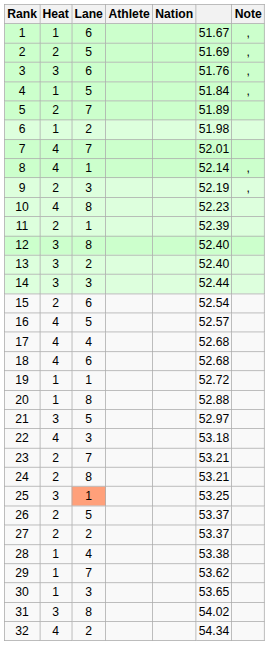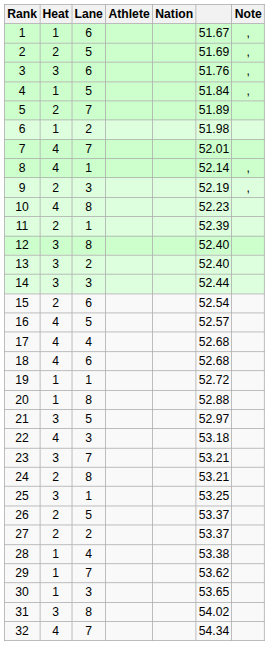 <table class="wikitable sortable" style="text-align:center">
 <tr>
 <th scope="col">Rank</th>
 <th scope="col">Heat</th>
 <th scope="col">Lane</th>
 <th scope="col">Athlete</th>
 <th scope="col">Nation</th>
 <th scope="col"></th>
 <th scope="col">Note</th>
 </tr>
 <tr bgcolor=ccffcc>
 <td>1</td>
 <td>1</td>
 <td>6</td>
 <td style="text-align:left"></td>
 <td style="text-align:left"></td>
 <td>51.67</td>
 <td>, </td>
 </tr>
 <tr bgcolor=ccffcc>
 <td>2</td>
 <td>2</td>
 <td>5</td>
 <td style="text-align:left"></td>
 <td style="text-align:left"></td>
 <td>51.69</td>
 <td>, </td>
 </tr>
 <tr bgcolor=ccffcc>
 <td>3</td>
 <td>3</td>
 <td>6</td>
 <td style="text-align:left"></td>
 <td style="text-align:left"></td>
 <td>51.76</td>
 <td>, </td>
 </tr>
 <tr bgcolor=ccffcc>
 <td>4</td>
 <td>1</td>
 <td>5</td>
 <td style="text-align:left"></td>
 <td style="text-align:left"></td>
 <td>51.84</td>
 <td>, </td>
 </tr>
 <tr bgcolor=ccffcc>
 <td>5</td>
 <td>2</td>
 <td>7</td>
 <td style="text-align:left"></td>
 <td style="text-align:left"></td>
 <td>51.89</td>
 <td></td>
 </tr>
 <tr bgcolor=ddffdd>
 <td>6</td>
 <td>1</td>
 <td>2</td>
 <td style="text-align:left"></td>
 <td style="text-align:left"></td>
 <td>51.98</td>
 <td></td>
 </tr>
 <tr bgcolor=ccffcc>
 <td>7</td>
 <td>4</td>
 <td>7</td>
 <td style="text-align:left"></td>
 <td style="text-align:left"></td>
 <td>52.01</td>
 <td></td>
 </tr>
 <tr bgcolor=ccffcc>
 <td>8</td>
 <td>4</td>
 <td>1</td>
 <td style="text-align:left"></td>
 <td style="text-align:left"></td>
 <td>52.14</td>
 <td>, </td>
 </tr>
 <tr bgcolor=ddffdd>
 <td>9</td>
 <td>2</td>
 <td>3</td>
 <td style="text-align:left"></td>
 <td style="text-align:left"></td>
 <td>52.19</td>
 <td>, </td>
 </tr>
 <tr bgcolor=ddffdd>
 <td>10</td>
 <td>4</td>
 <td>8</td>
 <td style="text-align:left"></td>
 <td style="text-align:left"></td>
 <td>52.23</td>
 <td></td>
 </tr>
 <tr bgcolor=ddffdd>
 <td>11</td>
 <td>2</td>
 <td>1</td>
 <td style="text-align:left"></td>
 <td style="text-align:left"></td>
 <td>52.39</td>
 <td></td>
 </tr>
 <tr bgcolor=ccffcc>
 <td>12</td>
 <td>3</td>
 <td>8</td>
 <td style="text-align:left"></td>
 <td style="text-align:left"></td>
 <td>52.40</td>
 <td></td>
 </tr>
 <tr bgcolor=ddffdd>
 <td>13</td>
 <td>3</td>
 <td>2</td>
 <td style="text-align:left"></td>
 <td style="text-align:left"></td>
 <td>52.40</td>
 <td></td>
 </tr>
 <tr bgcolor=ddffdd>
 <td>14</td>
 <td>3</td>
 <td>3</td>
 <td style="text-align:left"></td>
 <td style="text-align:left"></td>
 <td>52.44</td>
 <td></td>
 </tr>
 <tr>
 <td>15</td>
 <td>2</td>
 <td>6</td>
 <td style="text-align:left"></td>
 <td style="text-align:left"></td>
 <td>52.54</td>
 <td></td>
 </tr>
 <tr>
 <td>16</td>
 <td>4</td>
 <td>5</td>
 <td style="text-align:left"></td>
 <td style="text-align:left"></td>
 <td>52.57</td>
 <td></td>
 </tr>
 <tr>
 <td>17</td>
 <td>4</td>
 <td>4</td>
 <td style="text-align:left"></td>
 <td style="text-align:left"></td>
 <td>52.68</td>
 <td></td>
 </tr>
 <tr>
 <td>18</td>
 <td>4</td>
 <td>6</td>
 <td style="text-align:left"></td>
 <td style="text-align:left"></td>
 <td>52.68</td>
 <td></td>
 </tr>
 <tr>
 <td>19</td>
 <td>1</td>
 <td>1</td>
 <td style="text-align:left"></td>
 <td style="text-align:left"></td>
 <td>52.72</td>
 <td></td>
 </tr>
 <tr>
 <td>20</td>
 <td>1</td>
 <td>8</td>
 <td style="text-align:left"></td>
 <td style="text-align:left"></td>
 <td>52.88</td>
 <td></td>
 </tr>
 <tr>
 <td>21</td>
 <td>3</td>
 <td>5</td>
 <td style="text-align:left"></td>
 <td style="text-align:left"></td>
 <td>52.97</td>
 <td></td>
 </tr>
 <tr>
 <td>22</td>
 <td>4</td>
 <td>3</td>
 <td style="text-align:left"></td>
 <td style="text-align:left"></td>
 <td>53.18</td>
 <td></td>
 </tr>
 <tr>
 <td>23</td>
-<td>2</td>
+<td>3</td>
 <td>7</td>
 <td style="text-align:left"></td>
 <td style="text-align:left"></td>
 <td>53.21</td>
 <td></td>
 </tr>
 <tr>
 <td>24</td>
 <td>2</td>
 <td>8</td>
 <td style="text-align:left"></td>
 <td style="text-align:left"></td>
 <td>53.21</td>
 <td></td>
 </tr>
 <tr>
 <td>25</td>
 <td>3</td>
-<td style="background: lightsalmon;">1</td>
+<td>1</td>
 <td style="text-align:left"></td>
 <td style="text-align:left"></td>
 <td>53.25</td>
 <td></td>
 </tr>
 <tr>
 <td>26</td>
 <td>2</td>
 <td>5</td>
 <td style="text-align:left"></td>
 <td style="text-align:left"></td>
 <td>53.37</td>
 <td></td>
 </tr>
 <tr>
 <td>27</td>
 <td>2</td>
 <td>2</td>
 <td style="text-align:left"></td>
 <td style="text-align:left"></td>
 <td>53.37</td>
 <td></td>
 </tr>
 <tr>
 <td>28</td>
 <td>1</td>
 <td>4</td>
 <td style="text-align:left"></td>
 <td style="text-align:left"></td>
 <td>53.38</td>
 <td></td>
 </tr>
 <tr>
 <td>29</td>
 <td>1</td>
 <td>7</td>
 <td style="text-align:left"></td>
 <td style="text-align:left"></td>
 <td>53.62</td>
 <td></td>
 </tr>
 <tr>
 <td>30</td>
 <td>1</td>
 <td>3</td>
 <td style="text-align:left"></td>
 <td style="text-align:left"></td>
 <td>53.65</td>
 <td></td>
 </tr>
 <tr>
 <td>31</td>
 <td>3</td>
 <td>8</td>
 <td style="text-align:left"></td>
 <td style="text-align:left"></td>
 <td>54.02</td>
 <td></td>
 </tr>
 <tr>
 <td>32</td>
 <td>4</td>
-<td>2</td>
+<td>7</td>
 <td style="text-align:left"></td>
 <td style="text-align:left"></td>
 <td>54.34</td>
 <td></td>
 </tr>
 </table>
